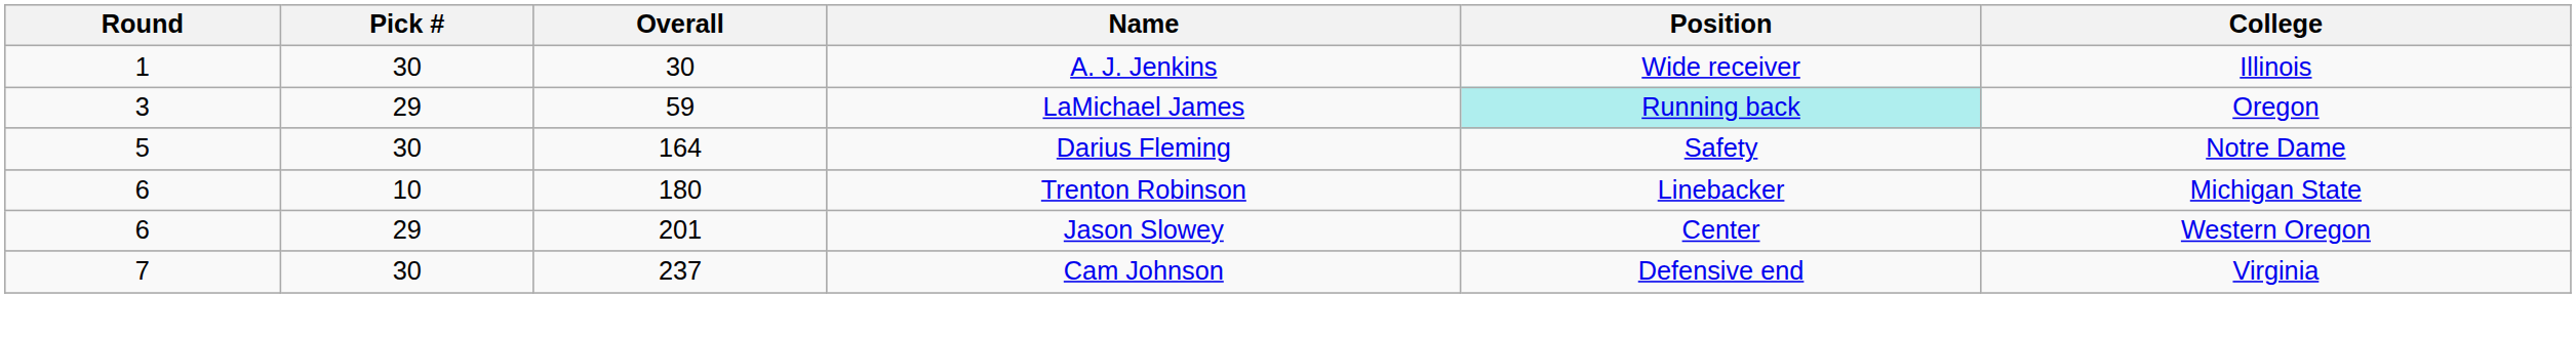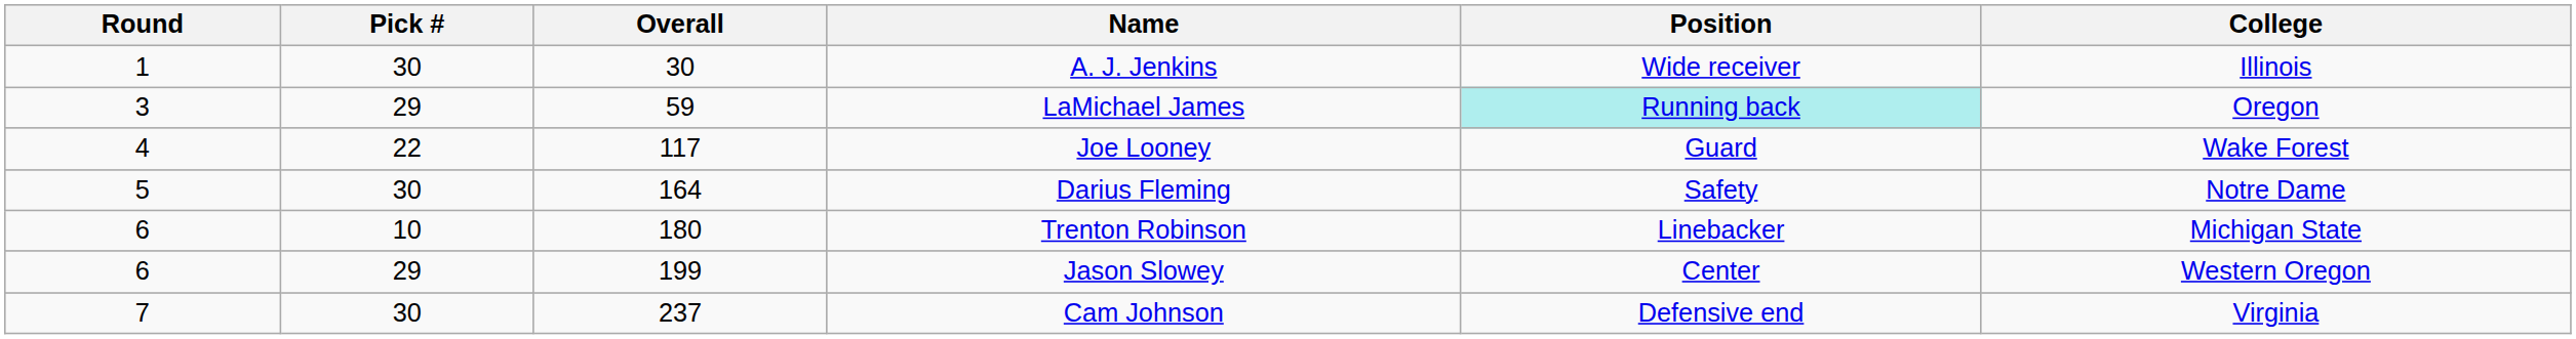 <table class="wikitable sortable sortable" style="width: 100%; text-align:center">
 <tr>
 <th>Round</th>
 <th>Pick #</th>
 <th>Overall</th>
 <th>Name</th>
 <th>Position</th>
 <th>College</th>
 </tr>
 <tr>
 <td>1</td>
 <td>30</td>
 <td>30</td>
 <td><a href='#'>A. J. Jenkins</a></td>
 <td><a href='#'>Wide receiver</a></td>
 <td><a href='#'>Illinois</a></td>
 </tr>
 <tr>
 <td>3</td>
 <td>29</td>
 <td>59</td>
 <td><a href='#'>LaMichael James</a></td>
 <td style="background: paleturquoise;"><a href='#'>Running back</a></td>
 <td><a href='#'>Oregon</a></td>
 </tr>
 <tr>
+<td>4</td>
+<td>22</td>
+<td>117</td>
+<td><a href='#'>Joe Looney</a></td>
+<td><a href='#'>Guard</a></td>
+<td><a href='#'>Wake Forest</a></td>
+</tr>
+<tr>
 <td>5</td>
 <td>30</td>
 <td>164</td>
 <td><a href='#'>Darius Fleming</a></td>
 <td><a href='#'>Safety</a></td>
 <td><a href='#'>Notre Dame</a></td>
 </tr>
 <tr>
 <td>6</td>
 <td>10</td>
 <td>180</td>
 <td><a href='#'>Trenton Robinson</a></td>
 <td><a href='#'>Linebacker</a></td>
 <td><a href='#'>Michigan State</a></td>
 </tr>
 <tr>
 <td>6</td>
 <td>29</td>
-<td>201</td>
+<td>199</td>
 <td><a href='#'>Jason Slowey</a></td>
 <td><a href='#'>Center</a></td>
 <td><a href='#'>Western Oregon</a></td>
 </tr>
 <tr>
 <td>7</td>
 <td>30</td>
 <td>237</td>
 <td><a href='#'>Cam Johnson</a></td>
 <td><a href='#'>Defensive end</a></td>
 <td><a href='#'>Virginia</a></td>
 </tr>
 </table>
